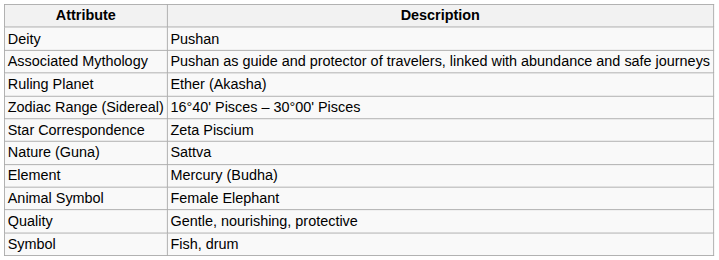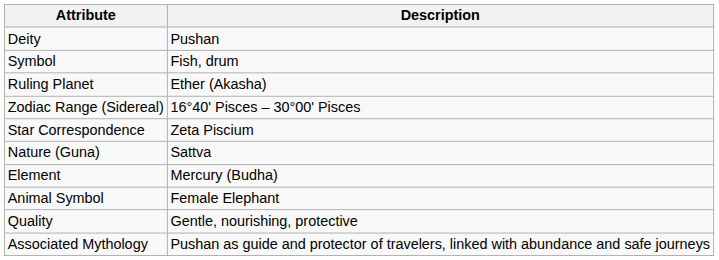 <table class="wikitable">
 <tr>
 <th>Attribute</th>
 <th>Description</th>
 </tr>
 <tr>
 <td>Deity</td>
 <td>Pushan</td>
 </tr>
 <tr>
-<td>Associated Mythology</td>
-<td>Pushan as guide and protector of travelers, linked with abundance and safe journeys</td>
+<td>Symbol</td>
+<td>Fish, drum</td>
 </tr>
 <tr>
 <td>Ruling Planet</td>
 <td>Ether (Akasha)</td>
 </tr>
 <tr>
 <td>Zodiac Range (Sidereal)</td>
 <td>16°40' Pisces – 30°00' Pisces</td>
 </tr>
 <tr>
 <td>Star Correspondence</td>
 <td>Zeta Piscium</td>
 </tr>
 <tr>
 <td>Nature (Guna)</td>
 <td>Sattva</td>
 </tr>
 <tr>
 <td>Element</td>
 <td>Mercury (Budha)</td>
 </tr>
 <tr>
 <td>Animal Symbol</td>
 <td>Female Elephant</td>
 </tr>
 <tr>
 <td>Quality</td>
 <td>Gentle, nourishing, protective</td>
 </tr>
 <tr>
-<td>Symbol</td>
-<td>Fish, drum</td>
+<td>Associated Mythology</td>
+<td>Pushan as guide and protector of travelers, linked with abundance and safe journeys</td>
 </tr>
 </table>
